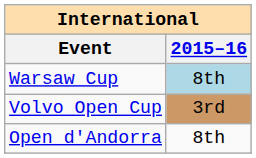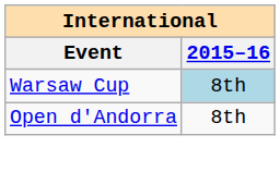 <table class="wikitable" style="text-align:center">
 <tr>
 <th style="background-color: #ffdead; " colspan=2 align=center>International</th>
 </tr>
 <tr>
 <th>Event</th>
 <th><a href='#'>2015–16</a></th>
 </tr>
 <tr>
 <td align=left> <a href='#'>Warsaw Cup</a></td>
 <td style="background: lightblue;">8th</td>
 </tr>
 <tr>
-<td align=left><a href='#'>Volvo Open Cup</a></td>
-<td bgcolor=cc9966>3rd</td>
-</tr>
-<tr>
 <td align=left><a href='#'>Open d'Andorra</a></td>
 <td>8th</td>
 </tr>
 </table>
